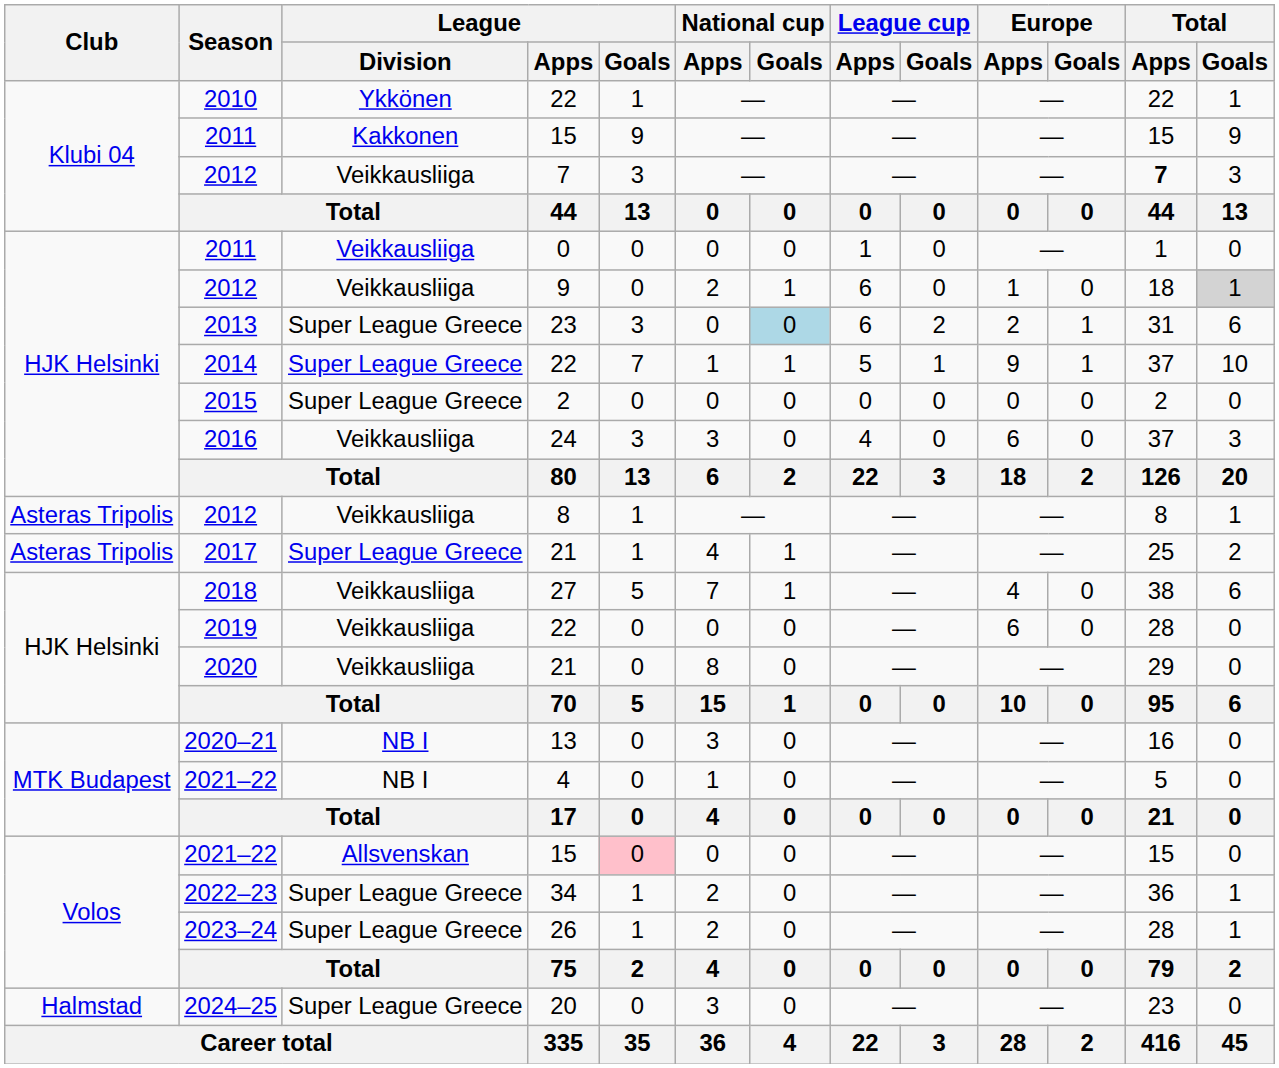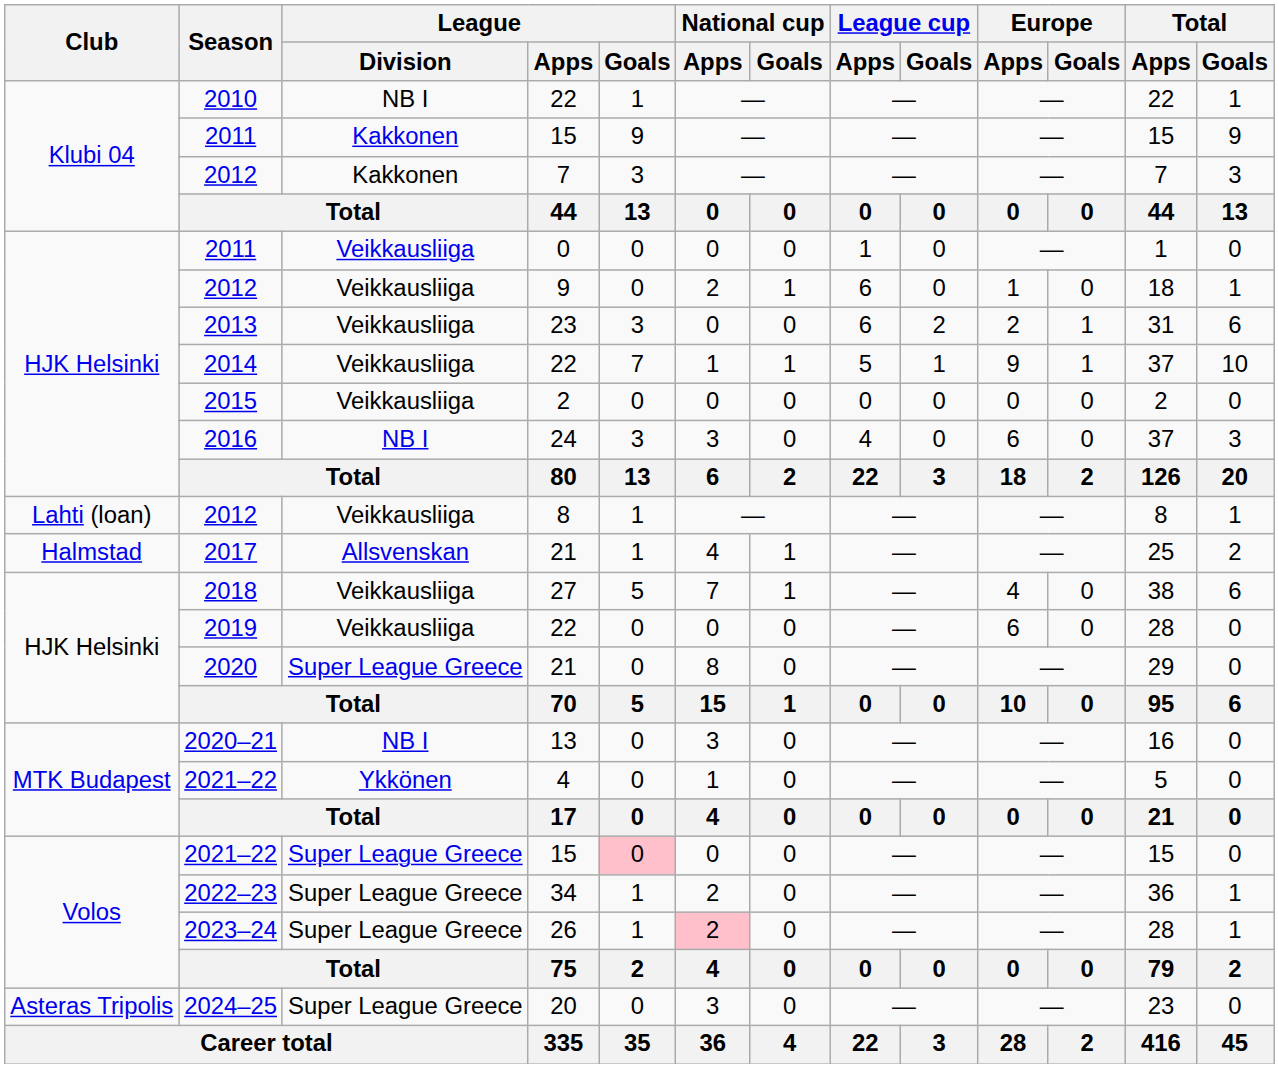 <table class="wikitable" style="text-align:center">
 <tr>
 <th rowspan="2">Club</th>
 <th rowspan="2">Season</th>
 <th colspan="3">League</th>
 <th colspan="2">National cup</th>
 <th colspan="2"><a href='#'>League cup</a></th>
 <th colspan="2">Europe</th>
 <th colspan="2">Total</th>
 </tr>
 <tr>
 <th>Division</th>
 <th>Apps</th>
 <th>Goals</th>
 <th>Apps</th>
 <th>Goals</th>
 <th>Apps</th>
 <th>Goals</th>
 <th>Apps</th>
 <th>Goals</th>
 <th>Apps</th>
 <th>Goals</th>
 </tr>
 <tr>
 <td rowspan=4><a href='#'>Klubi 04</a></td>
 <td><a href='#'>2010</a></td>
-<td><a href='#'>Ykkönen</a></td>
+<td>NB I</td>
 <td>22</td>
 <td>1</td>
 <td colspan="2">—</td>
 <td colspan="2">—</td>
 <td colspan="2">—</td>
 <td>22</td>
 <td>1</td>
 </tr>
 <tr>
 <td><a href='#'>2011</a></td>
 <td><a href='#'>Kakkonen</a></td>
 <td>15</td>
 <td>9</td>
 <td colspan="2">—</td>
 <td colspan="2">—</td>
 <td colspan="2">—</td>
 <td>15</td>
 <td>9</td>
 </tr>
 <tr>
 <td><a href='#'>2012</a></td>
-<td>Veikkausliiga</td>
+<td>Kakkonen</td>
 <td>7</td>
 <td>3</td>
 <td colspan="2">—</td>
 <td colspan="2">—</td>
 <td colspan="2">—</td>
-<td><strong>7</strong></td>
+<td>7</td>
 <td>3</td>
 </tr>
 <tr>
 <th colspan="2">Total</th>
 <th>44</th>
 <th>13</th>
 <th>0</th>
 <th>0</th>
 <th>0</th>
 <th>0</th>
 <th>0</th>
 <th>0</th>
 <th>44</th>
 <th>13</th>
 </tr>
 <tr>
 <td rowspan="7"><a href='#'>HJK Helsinki</a></td>
 <td><a href='#'>2011</a></td>
 <td><a href='#'>Veikkausliiga</a></td>
 <td>0</td>
 <td>0</td>
 <td>0</td>
 <td>0</td>
 <td>1</td>
 <td>0</td>
 <td colspan="2">—</td>
 <td>1</td>
 <td>0</td>
 </tr>
 <tr>
 <td><a href='#'>2012</a></td>
 <td>Veikkausliiga</td>
 <td>9</td>
 <td>0</td>
 <td>2</td>
 <td>1</td>
 <td>6</td>
 <td>0</td>
 <td>1</td>
 <td>0</td>
 <td>18</td>
-<td style="background: lightgrey;">1</td>
+<td>1</td>
 </tr>
 <tr>
 <td><a href='#'>2013</a></td>
-<td>Super League Greece</td>
+<td>Veikkausliiga</td>
 <td>23</td>
 <td>3</td>
 <td>0</td>
-<td style="background: lightblue;">0</td>
+<td>0</td>
 <td>6</td>
 <td>2</td>
 <td>2</td>
 <td>1</td>
 <td>31</td>
 <td>6</td>
 </tr>
 <tr>
 <td><a href='#'>2014</a></td>
-<td><a href='#'>Super League Greece</a></td>
+<td>Veikkausliiga</td>
 <td>22</td>
 <td>7</td>
 <td>1</td>
 <td>1</td>
 <td>5</td>
 <td>1</td>
 <td>9</td>
 <td>1</td>
 <td>37</td>
 <td>10</td>
 </tr>
 <tr>
 <td><a href='#'>2015</a></td>
-<td>Super League Greece</td>
+<td>Veikkausliiga</td>
 <td>2</td>
 <td>0</td>
 <td>0</td>
 <td>0</td>
 <td>0</td>
 <td>0</td>
 <td>0</td>
 <td>0</td>
 <td>2</td>
 <td>0</td>
 </tr>
 <tr>
 <td><a href='#'>2016</a></td>
-<td>Veikkausliiga</td>
+<td><a href='#'>NB I</a></td>
 <td>24</td>
 <td>3</td>
 <td>3</td>
 <td>0</td>
 <td>4</td>
 <td>0</td>
 <td>6</td>
 <td>0</td>
 <td>37</td>
 <td>3</td>
 </tr>
 <tr>
 <th colspan="2">Total</th>
 <th>80</th>
 <th>13</th>
 <th>6</th>
 <th>2</th>
 <th>22</th>
 <th>3</th>
 <th>18</th>
 <th>2</th>
 <th>126</th>
 <th>20</th>
 </tr>
 <tr>
-<td><a href='#'>Asteras Tripolis</a></td>
+<td><a href='#'>Lahti</a> (loan)</td>
 <td><a href='#'>2012</a></td>
 <td>Veikkausliiga</td>
 <td>8</td>
 <td>1</td>
 <td colspan="2">—</td>
 <td colspan="2">—</td>
 <td colspan="2">—</td>
 <td>8</td>
 <td>1</td>
 </tr>
 <tr>
-<td><a href='#'>Asteras Tripolis</a></td>
+<td><a href='#'>Halmstad</a></td>
 <td><a href='#'>2017</a></td>
-<td><a href='#'>Super League Greece</a></td>
+<td><a href='#'>Allsvenskan</a></td>
 <td>21</td>
 <td>1</td>
 <td>4</td>
 <td>1</td>
 <td colspan="2">—</td>
 <td colspan="2">—</td>
 <td>25</td>
 <td>2</td>
 </tr>
 <tr>
 <td rowspan="4">HJK Helsinki</td>
 <td><a href='#'>2018</a></td>
 <td>Veikkausliiga</td>
 <td>27</td>
 <td>5</td>
 <td>7</td>
 <td>1</td>
 <td colspan="2">—</td>
 <td>4</td>
 <td>0</td>
 <td>38</td>
 <td>6</td>
 </tr>
 <tr>
 <td><a href='#'>2019</a></td>
 <td>Veikkausliiga</td>
 <td>22</td>
 <td>0</td>
 <td>0</td>
 <td>0</td>
 <td colspan="2">—</td>
 <td>6</td>
 <td>0</td>
 <td>28</td>
 <td>0</td>
 </tr>
 <tr>
 <td><a href='#'>2020</a></td>
-<td>Veikkausliiga</td>
+<td><a href='#'>Super League Greece</a></td>
 <td>21</td>
 <td>0</td>
 <td>8</td>
 <td>0</td>
 <td colspan="2">—</td>
 <td colspan="2">—</td>
 <td>29</td>
 <td>0</td>
 </tr>
 <tr>
 <th colspan="2">Total</th>
 <th>70</th>
 <th>5</th>
 <th>15</th>
 <th>1</th>
 <th>0</th>
 <th>0</th>
 <th>10</th>
 <th>0</th>
 <th>95</th>
 <th>6</th>
 </tr>
 <tr>
 <td rowspan="3"><a href='#'>MTK Budapest</a></td>
 <td><a href='#'>2020–21</a></td>
 <td><a href='#'>NB I</a></td>
 <td>13</td>
 <td>0</td>
 <td>3</td>
 <td>0</td>
 <td colspan="2">—</td>
 <td colspan="2">—</td>
 <td>16</td>
 <td>0</td>
 </tr>
 <tr>
 <td><a href='#'>2021–22</a></td>
-<td>NB I</td>
+<td><a href='#'>Ykkönen</a></td>
 <td>4</td>
 <td>0</td>
 <td>1</td>
 <td>0</td>
 <td colspan="2">—</td>
 <td colspan="2">—</td>
 <td>5</td>
 <td>0</td>
 </tr>
 <tr>
 <th colspan="2">Total</th>
 <th>17</th>
 <th>0</th>
 <th>4</th>
 <th>0</th>
 <th>0</th>
 <th>0</th>
 <th>0</th>
 <th>0</th>
 <th>21</th>
 <th>0</th>
 </tr>
 <tr>
 <td rowspan="4"><a href='#'>Volos</a></td>
 <td><a href='#'>2021–22</a></td>
-<td><a href='#'>Allsvenskan</a></td>
+<td><a href='#'>Super League Greece</a></td>
 <td>15</td>
 <td style="background: pink;">0</td>
 <td>0</td>
 <td>0</td>
 <td colspan="2">—</td>
 <td colspan="2">—</td>
 <td>15</td>
 <td>0</td>
 </tr>
 <tr>
 <td><a href='#'>2022–23</a></td>
 <td>Super League Greece</td>
 <td>34</td>
 <td>1</td>
 <td>2</td>
 <td>0</td>
 <td colspan="2">—</td>
 <td colspan="2">—</td>
 <td>36</td>
 <td>1</td>
 </tr>
 <tr>
 <td><a href='#'>2023–24</a></td>
 <td>Super League Greece</td>
 <td>26</td>
 <td>1</td>
-<td>2</td>
+<td style="background: pink;">2</td>
 <td>0</td>
 <td colspan="2">—</td>
 <td colspan="2">—</td>
 <td>28</td>
 <td>1</td>
 </tr>
 <tr>
 <th colspan="2">Total</th>
 <th>75</th>
 <th>2</th>
 <th>4</th>
 <th>0</th>
 <th>0</th>
 <th>0</th>
 <th>0</th>
 <th>0</th>
 <th>79</th>
 <th>2</th>
 </tr>
 <tr>
-<td><a href='#'>Halmstad</a></td>
+<td><a href='#'>Asteras Tripolis</a></td>
 <td><a href='#'>2024–25</a></td>
 <td>Super League Greece</td>
 <td>20</td>
 <td>0</td>
 <td>3</td>
 <td>0</td>
 <td colspan="2">—</td>
 <td colspan="2">—</td>
 <td>23</td>
 <td>0</td>
 </tr>
 <tr>
 <th colspan="3">Career total</th>
 <th>335</th>
 <th>35</th>
 <th>36</th>
 <th>4</th>
 <th>22</th>
 <th>3</th>
 <th>28</th>
 <th>2</th>
 <th>416</th>
 <th>45</th>
 </tr>
 </table>
